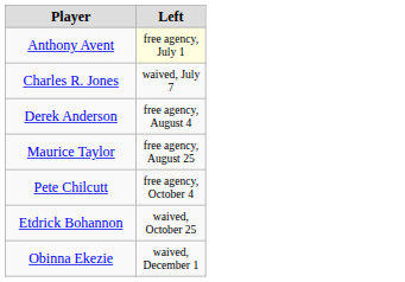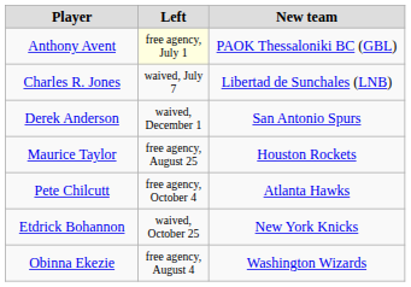 <table class="wikitable" style="text-align: center">
 <tr align="center"  bgcolor="#dddddd">
 <td style="width:140px"><strong>Player</strong></td>
 <td style="width:70px"><strong>Left</strong></td>
+<td style="width:210px"><strong>New team</strong></td>
 </tr>
 <tr style="height:40px">
 <td><a href='#'>Anthony Avent</a></td>
 <td style="background: lightyellow; font-size: 80%">free agency, July 1</td>
+<td><a href='#'>PAOK Thessaloniki BC</a> (<a href='#'>GBL</a>)</td>
 </tr>
 <tr style="height:40px">
 <td><a href='#'>Charles R. Jones</a></td>
 <td style="font-size: 80%">waived, July 7</td>
+<td><a href='#'>Libertad de Sunchales</a> (<a href='#'>LNB</a>)</td>
 </tr>
 <tr style="height:40px">
 <td><a href='#'>Derek Anderson</a></td>
-<td style="font-size: 80%">free agency, August 4</td>
+<td style="font-size: 80%">waived, December 1</td>
+<td><a href='#'>San Antonio Spurs</a></td>
 </tr>
 <tr style="height:40px">
 <td><a href='#'>Maurice Taylor</a></td>
 <td style="font-size: 80%">free agency, August 25</td>
+<td><a href='#'>Houston Rockets</a></td>
 </tr>
 <tr style="height:40px">
 <td><a href='#'>Pete Chilcutt</a></td>
 <td style="font-size: 80%">free agency, October 4</td>
+<td><a href='#'>Atlanta Hawks</a></td>
 </tr>
 <tr style="height:40px">
 <td><a href='#'>Etdrick Bohannon</a></td>
 <td style="font-size: 80%">waived, October 25</td>
+<td><a href='#'>New York Knicks</a></td>
 </tr>
 <tr style="height:40px">
 <td><a href='#'>Obinna Ekezie</a></td>
-<td style="font-size: 80%">waived, December 1</td>
+<td style="font-size: 80%">free agency, August 4</td>
+<td><a href='#'>Washington Wizards</a></td>
 </tr>
 </table>
